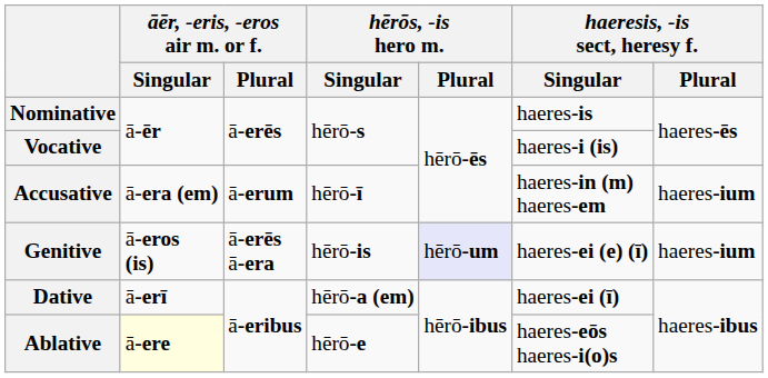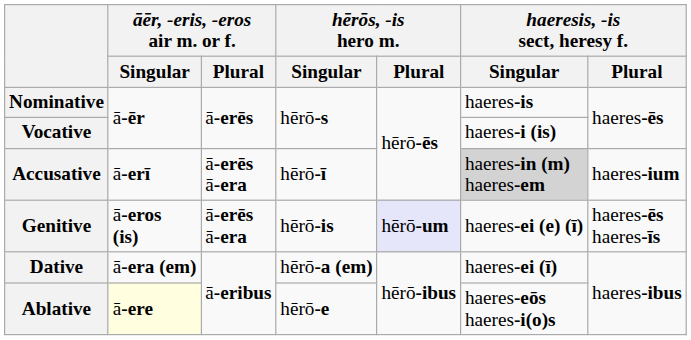 <table class="wikitable">
 <tr>
 <th rowspan="2"></th>
 <th colspan="2"><em>āēr, -eris, -eros</em><br>air m. or f.</th>
 <th colspan="2"><em>hērōs, -is</em><br>hero m.</th>
 <th colspan="2"><em>haeresis, -is</em><br>sect, heresy f.</th>
 </tr>
 <tr>
 <th>Singular</th>
 <th>Plural</th>
 <th>Singular</th>
 <th>Plural</th>
 <th>Singular</th>
 <th>Plural</th>
 </tr>
 <tr>
 <th>Nominative</th>
 <td rowspan="2">ā<strong>-ēr</strong></td>
 <td rowspan="2">ā<strong>-erēs</strong></td>
 <td rowspan="2">hērō<strong>-s</strong></td>
 <td rowspan="3">hērō<strong>-ēs</strong></td>
 <td>haeres<strong>-is</strong></td>
 <td rowspan="2">haeres<strong>-ēs</strong></td>
 </tr>
 <tr>
 <th>Vocative</th>
 <td>haeres<strong>-i (is)</strong></td>
 </tr>
 <tr>
 <th>Accusative</th>
-<td>ā<strong>-era (em)</strong></td>
-<td>ā<strong>-erum</strong></td>
+<td>ā<strong>-erī</strong></td>
+<td>ā<strong>-erēs</strong><br>ā<strong>-era</strong></td>
 <td>hērō<strong>-ī</strong></td>
-<td>haeres<strong>-in (m)</strong><br>haeres<strong>-em</strong></td>
+<td style="background: lightgrey;">haeres<strong>-in (m)</strong><br>haeres<strong>-em</strong></td>
 <td>haeres<strong>-ium</strong></td>
 </tr>
 <tr>
 <th>Genitive</th>
 <td>ā<strong>-eros<br>(is)</strong></td>
 <td>ā<strong>-erēs</strong><br>ā<strong>-era</strong></td>
 <td>hērō<strong>-is</strong></td>
 <td style="background: lavender;">hērō<strong>-um</strong></td>
 <td>haeres<strong>-ei (e) (ī)</strong></td>
-<td>haeres<strong>-ium</strong></td>
+<td>haeres<strong>-ēs</strong><br>haeres<strong>-īs</strong></td>
 </tr>
 <tr>
 <th>Dative</th>
-<td>ā<strong>-erī</strong></td>
+<td>ā<strong>-era (em)</strong></td>
 <td rowspan="2">ā<strong>-eribus</strong></td>
 <td>hērō<strong>-a (em)</strong></td>
 <td rowspan="2">hērō<strong>-ibus</strong></td>
 <td>haeres<strong>-ei (ī)</strong></td>
 <td rowspan="2">haeres<strong>-ibus</strong></td>
 </tr>
 <tr>
 <th>Ablative</th>
 <td style="background: lightyellow;">ā<strong>-ere</strong></td>
 <td>hērō<strong>-e</strong></td>
 <td>haeres<strong>-eōs</strong><br>haeres<strong>-i(o)s</strong></td>
 </tr>
 </table>
